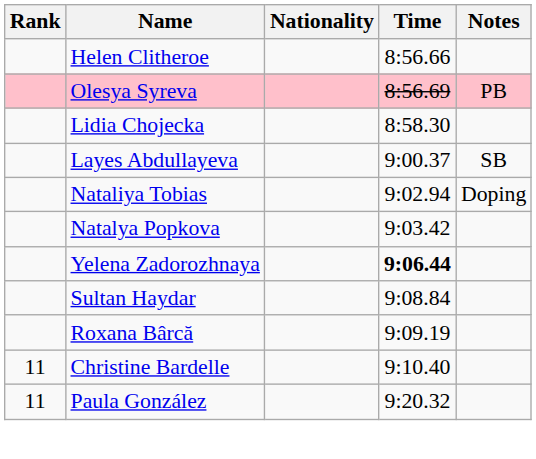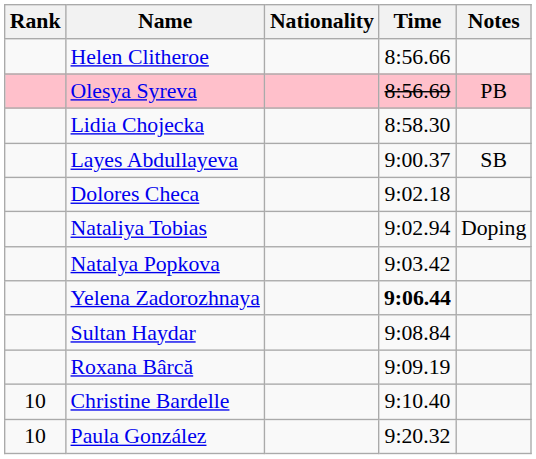 <table class="wikitable sortable" style="text-align:center">
 <tr>
 <th>Rank</th>
 <th>Name</th>
 <th>Nationality</th>
 <th>Time</th>
 <th>Notes</th>
 </tr>
 <tr>
 <td></td>
 <td align=left><a href='#'>Helen Clitheroe</a></td>
 <td align=left></td>
 <td>8:56.66</td>
 <td></td>
 </tr>
 <tr bgcolor=pink>
 <td></td>
 <td align=left><a href='#'>Olesya Syreva</a></td>
 <td align=left></td>
 <td><s>8:56.69 </s></td>
 <td>PB</td>
 </tr>
 <tr>
 <td></td>
 <td align=left><a href='#'>Lidia Chojecka</a></td>
 <td align=left></td>
 <td>8:58.30</td>
 <td></td>
 </tr>
 <tr>
 <td></td>
 <td align=left><a href='#'>Layes Abdullayeva</a></td>
 <td align=left></td>
 <td>9:00.37</td>
 <td>SB</td>
 </tr>
 <tr>
 <td></td>
+<td align=left><a href='#'>Dolores Checa</a></td>
+<td align=left></td>
+<td>9:02.18</td>
+<td></td>
+</tr>
+<tr>
+<td></td>
 <td align=left><a href='#'>Nataliya Tobias</a></td>
 <td align=left></td>
 <td>9:02.94</td>
 <td>Doping</td>
 </tr>
 <tr>
 <td></td>
 <td align=left><a href='#'>Natalya Popkova</a></td>
 <td align=left></td>
 <td>9:03.42</td>
 <td></td>
 </tr>
 <tr>
 <td></td>
 <td align=left><a href='#'>Yelena Zadorozhnaya</a></td>
 <td align=left></td>
 <td><strong>9:06.44</strong></td>
 <td></td>
 </tr>
 <tr>
 <td></td>
 <td align=left><a href='#'>Sultan Haydar</a></td>
 <td align=left></td>
 <td>9:08.84</td>
 <td></td>
 </tr>
 <tr>
 <td></td>
 <td align=left><a href='#'>Roxana Bârcă</a></td>
 <td align=left></td>
 <td>9:09.19</td>
 <td></td>
 </tr>
 <tr>
-<td>11</td>
+<td>10</td>
 <td align=left><a href='#'>Christine Bardelle</a></td>
 <td align=left></td>
 <td>9:10.40</td>
 <td></td>
 </tr>
 <tr>
-<td>11</td>
+<td>10</td>
 <td align=left><a href='#'>Paula González</a></td>
 <td align=left></td>
 <td>9:20.32</td>
 <td></td>
 </tr>
 </table>
